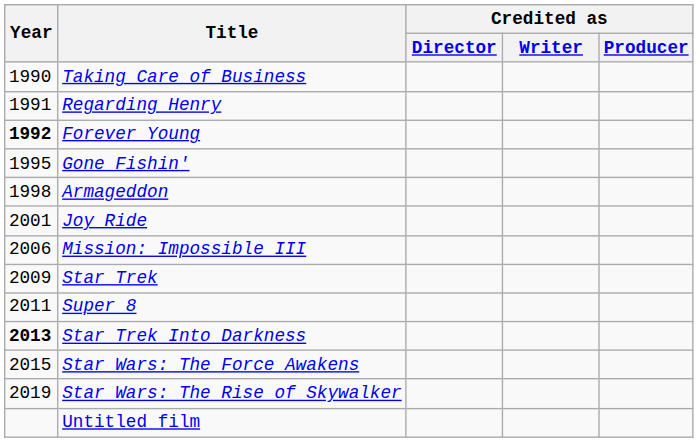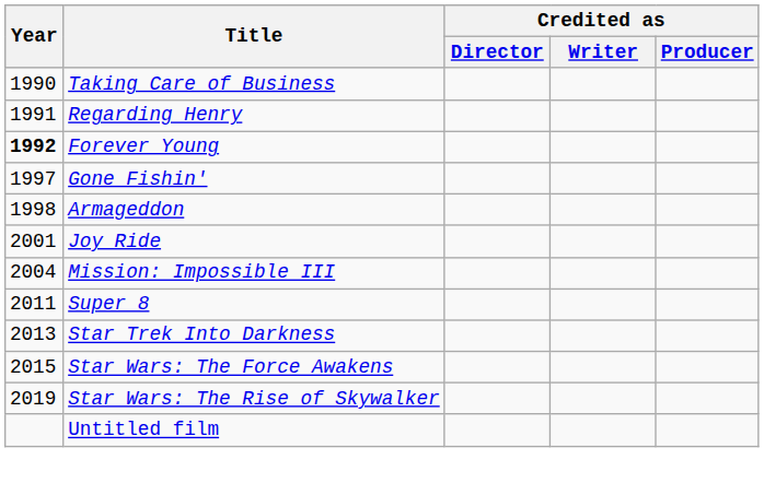 <table class="wikitable">
 <tr style="background:#ccc; text-align:center;">
 <th rowspan="2" style="width:33px;">Year</th>
 <th rowspan="2">Title</th>
 <th colspan="3">Credited as</th>
 </tr>
 <tr>
 <th width=65><a href='#'>Director</a></th>
 <th width=65><a href='#'>Writer</a></th>
 <th><a href='#'>Producer</a></th>
 </tr>
 <tr>
 <td>1990</td>
 <td><em><a href='#'>Taking Care of Business</a></em></td>
 <td></td>
 <td></td>
 <td></td>
 </tr>
 <tr>
 <td>1991</td>
 <td><em><a href='#'>Regarding Henry</a></em></td>
 <td></td>
 <td></td>
 <td></td>
 </tr>
 <tr>
 <td><strong>1992</strong></td>
 <td><em><a href='#'>Forever Young</a></em></td>
 <td></td>
 <td></td>
 <td></td>
 </tr>
 <tr>
-<td>1995</td>
+<td>1997</td>
 <td><em><a href='#'>Gone Fishin'</a></em></td>
 <td></td>
 <td></td>
 <td></td>
 </tr>
 <tr>
 <td>1998</td>
 <td><a href='#'><em>Armageddon</em></a></td>
 <td></td>
 <td></td>
 <td></td>
 </tr>
 <tr>
 <td>2001</td>
 <td><em><a href='#'>Joy Ride</a></em></td>
 <td></td>
 <td></td>
 <td></td>
 </tr>
 <tr>
-<td>2006</td>
+<td>2004</td>
 <td><em><a href='#'>Mission: Impossible III</a></em></td>
-<td></td>
-<td></td>
-<td></td>
-</tr>
-<tr>
-<td>2009</td>
-<td><em><a href='#'>Star Trek</a></em></td>
 <td></td>
 <td></td>
 <td></td>
 </tr>
 <tr>
 <td>2011</td>
 <td><em><a href='#'>Super 8</a></em></td>
 <td></td>
 <td></td>
 <td></td>
 </tr>
 <tr>
-<td><strong>2013</strong></td>
+<td>2013</td>
 <td><em><a href='#'>Star Trek Into Darkness</a></em></td>
 <td></td>
 <td></td>
 <td></td>
 </tr>
 <tr>
 <td>2015</td>
 <td><em><a href='#'>Star Wars: The Force Awakens</a></em></td>
 <td></td>
 <td></td>
 <td></td>
 </tr>
 <tr>
 <td>2019</td>
 <td><em><a href='#'>Star Wars: The Rise of Skywalker</a></em></td>
 <td></td>
 <td></td>
 <td></td>
 </tr>
 <tr>
 <td></td>
 <td><a href='#'>Untitled film</a></td>
 <td></td>
 <td></td>
 <td></td>
 </tr>
 </table>
